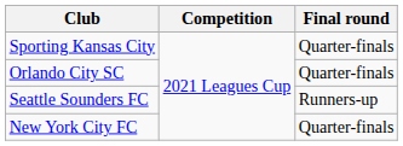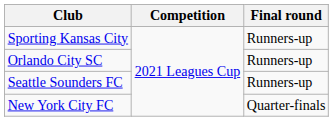 <table class="wikitable">
 <tr>
 <th>Club</th>
 <th>Competition</th>
 <th>Final round</th>
 </tr>
 <tr>
 <td><a href='#'>Sporting Kansas City</a></td>
 <td rowspan=4><a href='#'>2021 Leagues Cup</a></td>
-<td>Quarter-finals</td>
+<td>Runners-up</td>
 </tr>
 <tr>
 <td><a href='#'>Orlando City SC</a></td>
-<td>Quarter-finals</td>
+<td>Runners-up</td>
 </tr>
 <tr>
 <td><a href='#'>Seattle Sounders FC</a></td>
 <td>Runners-up</td>
 </tr>
 <tr>
 <td><a href='#'>New York City FC</a></td>
 <td>Quarter-finals</td>
 </tr>
 </table>
